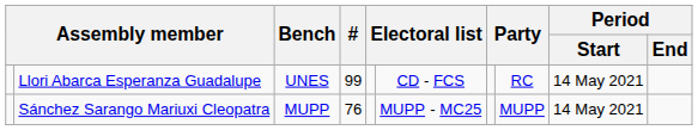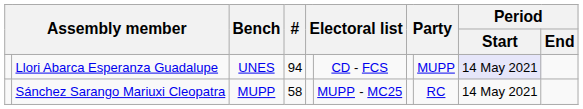 <table class="wikitable sortable" style="text-align:center; margin:auto;">
 <tr>
 <th colspan="2" rowspan="2">Assembly member</th>
 <th rowspan="2">Bench</th>
 <th rowspan="2">#</th>
 <th colspan="2" rowspan="2">Electoral list</th>
 <th colspan="2" rowspan="2">Party</th>
 <th colspan="2">Period</th>
 </tr>
 <tr>
 <th>Start</th>
 <th>End</th>
 </tr>
 <tr>
 <td></td>
 <td align="left"><small><a href='#'>Llori Abarca Esperanza Guadalupe</a></small></td>
 <td><small><a href='#'>UNES</a></small></td>
-<td><small>99</small></td>
+<td><small>94</small></td>
 <td></td>
 <td><small><a href='#'>CD</a> - <a href='#'>FCS</a></small></td>
 <td></td>
-<td><small><a href='#'>RC</a></small></td>
-<td><small>14 May 2021</small></td>
+<td><small><a href='#'>MUPP</a></small></td>
+<td style="background: lavender;"><small>14 May 2021</small></td>
 <td></td>
 </tr>
 <tr>
 <td></td>
 <td align="left"><small><a href='#'>Sánchez Sarango Mariuxi Cleopatra</a></small></td>
 <td><small><a href='#'>MUPP</a></small></td>
-<td><small>76</small></td>
+<td><small>58</small></td>
 <td></td>
 <td><a href='#'><small>MUPP</small></a> <small>- <a href='#'>MC25</a></small></td>
 <td></td>
-<td><small><a href='#'>MUPP</a></small></td>
+<td><small><a href='#'>RC</a></small></td>
 <td><small>14 May 2021</small></td>
 <td></td>
 </tr>
 </table>
